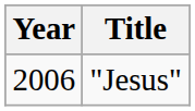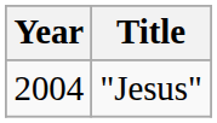 <table class="wikitable">
 <tr>
 <th>Year</th>
 <th>Title</th>
 </tr>
 <tr>
-<td>2006</td>
+<td>2004</td>
 <td>"Jesus"</td>
 </tr>
 </table>
